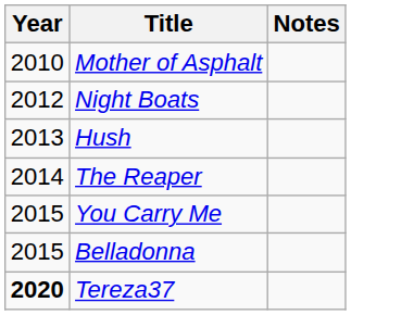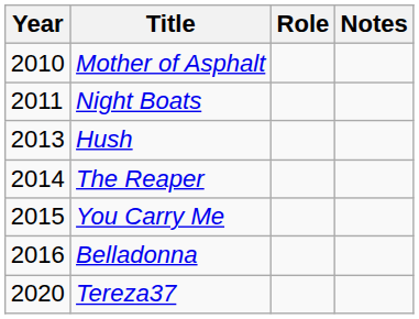 <table class="wikitable sortable">
 <tr>
 <th>Year</th>
 <th>Title</th>
+<th>Role</th>
 <th class="unsortable">Notes</th>
 </tr>
 <tr>
 <td>2010</td>
 <td><em><a href='#'>Mother of Asphalt</a></em></td>
 <td></td>
+<td></td>
 </tr>
 <tr>
-<td>2012</td>
+<td>2011</td>
 <td><em><a href='#'>Night Boats</a></em></td>
+<td></td>
 <td></td>
 </tr>
 <tr>
 <td>2013</td>
 <td><em><a href='#'>Hush</a></em></td>
 <td></td>
+<td></td>
 </tr>
 <tr>
 <td>2014</td>
 <td><em><a href='#'>The Reaper</a></em></td>
+<td></td>
 <td></td>
 </tr>
 <tr>
 <td>2015</td>
 <td><em><a href='#'>You Carry Me</a></em></td>
 <td></td>
-</tr>
-<tr>
-<td>2015</td>
-<td><em><a href='#'>Belladonna</a></em></td>
 <td></td>
 </tr>
 <tr>
-<td><strong>2020</strong></td>
+<td>2016</td>
+<td><em><a href='#'>Belladonna</a></em></td>
+<td></td>
+<td></td>
+</tr>
+<tr>
+<td>2020</td>
 <td><em><a href='#'>Tereza37</a></em></td>
+<td></td>
 <td></td>
 </tr>
 </table>
